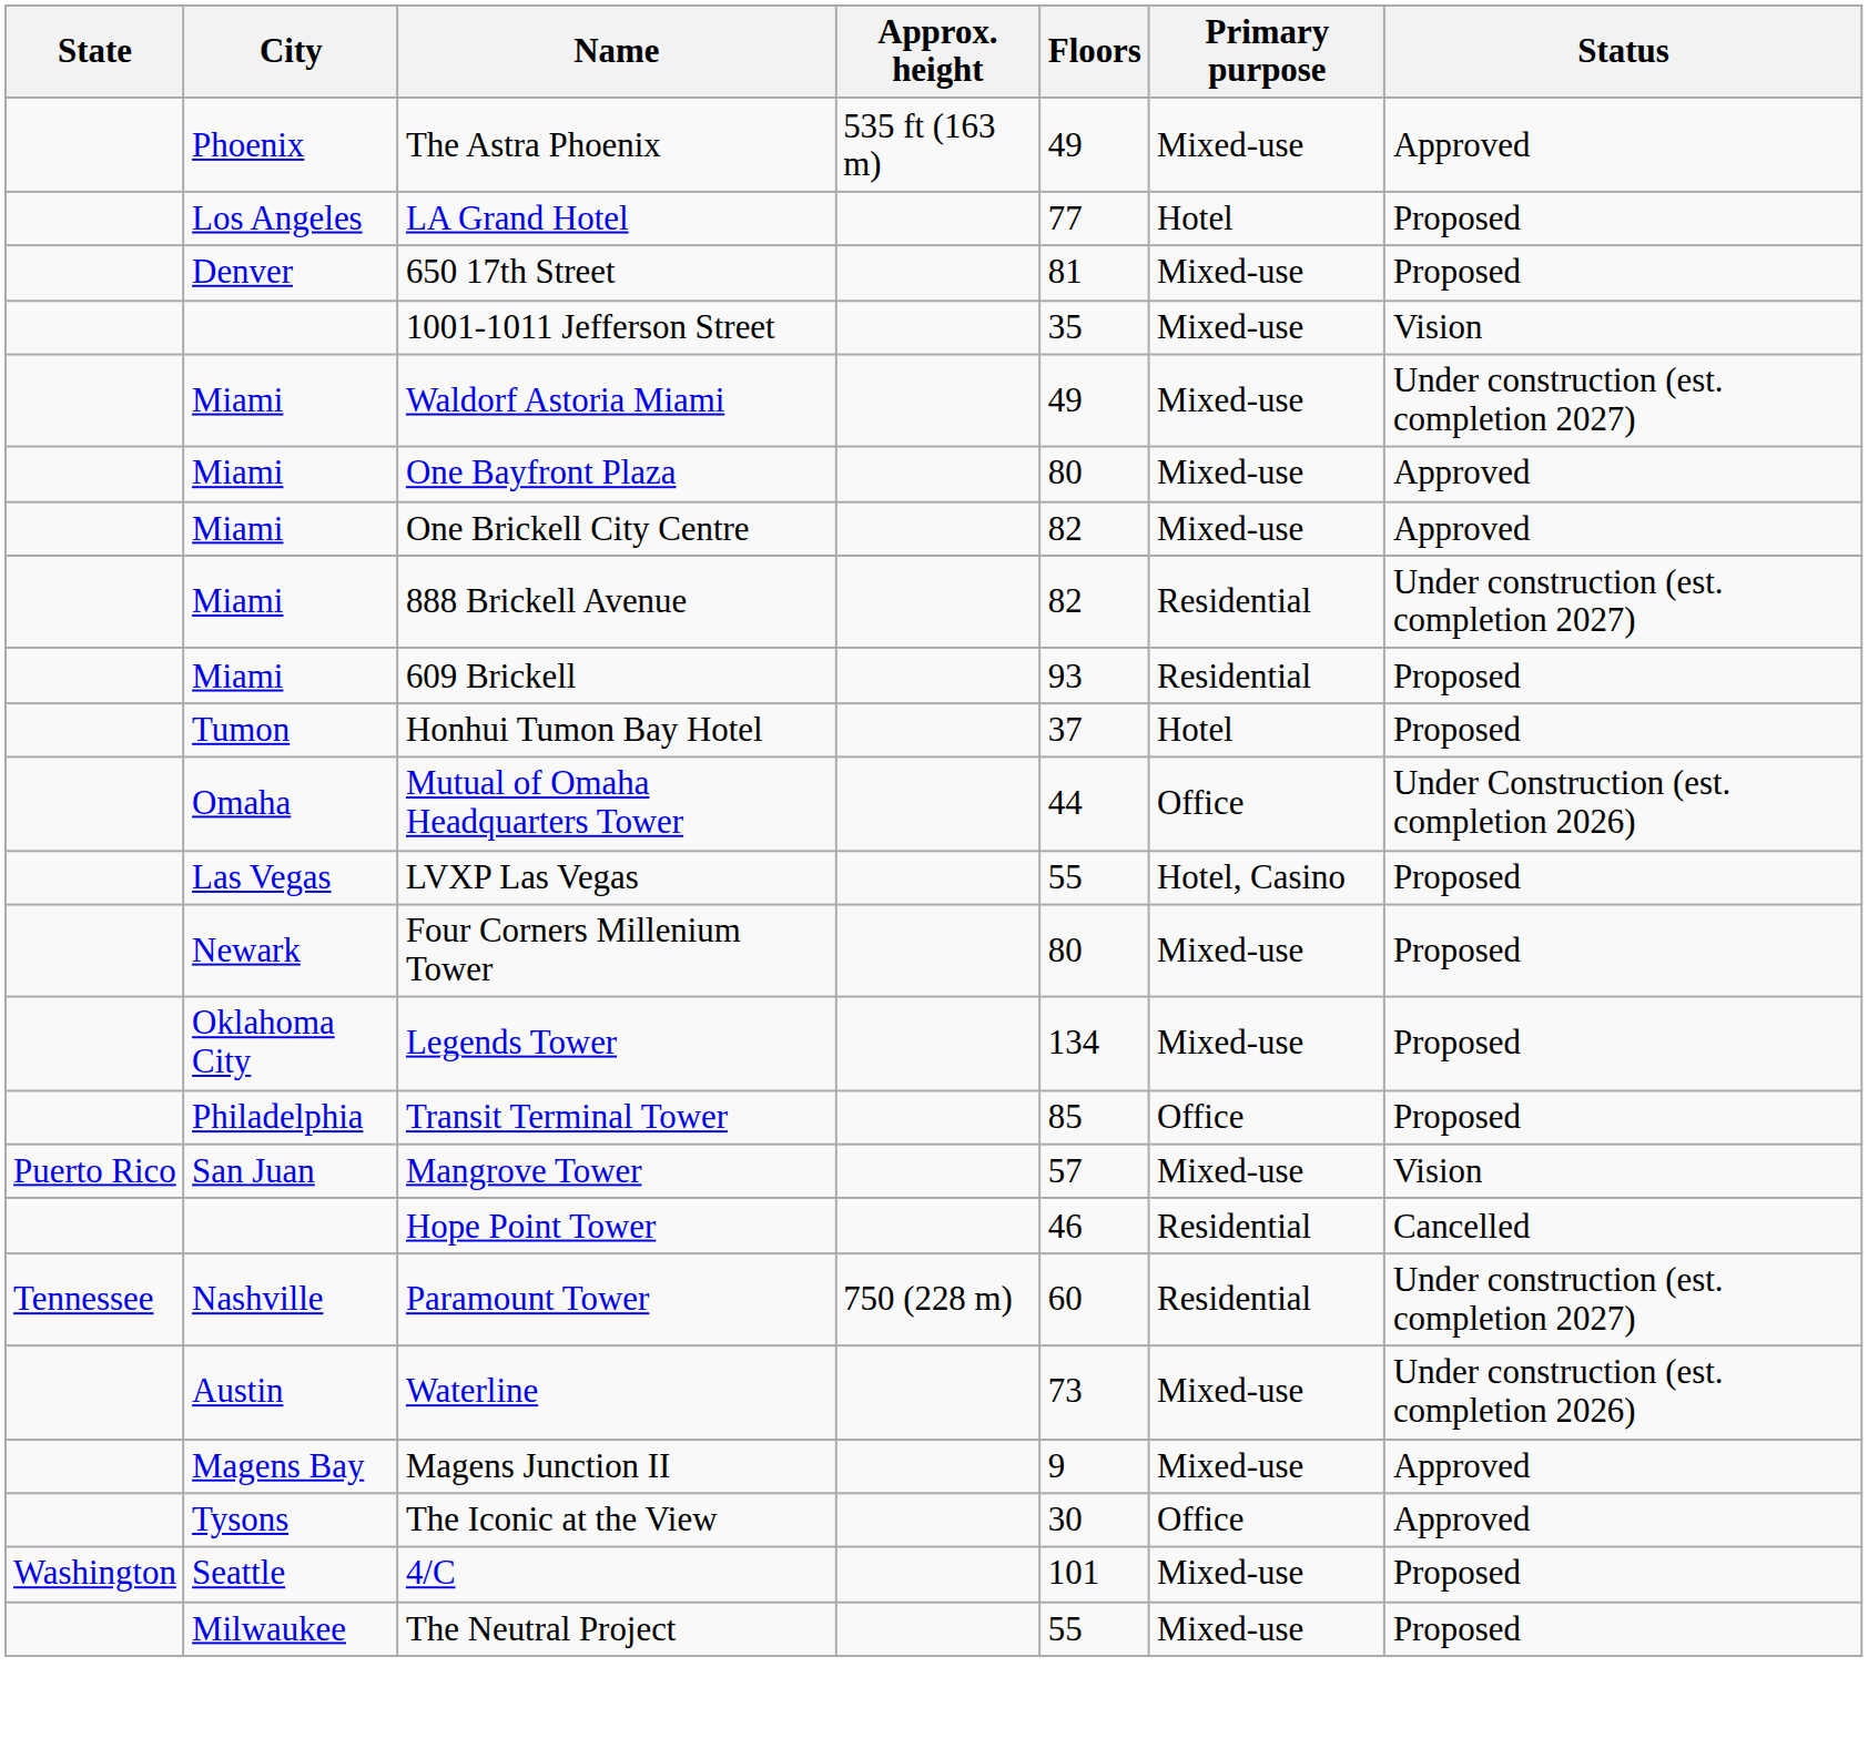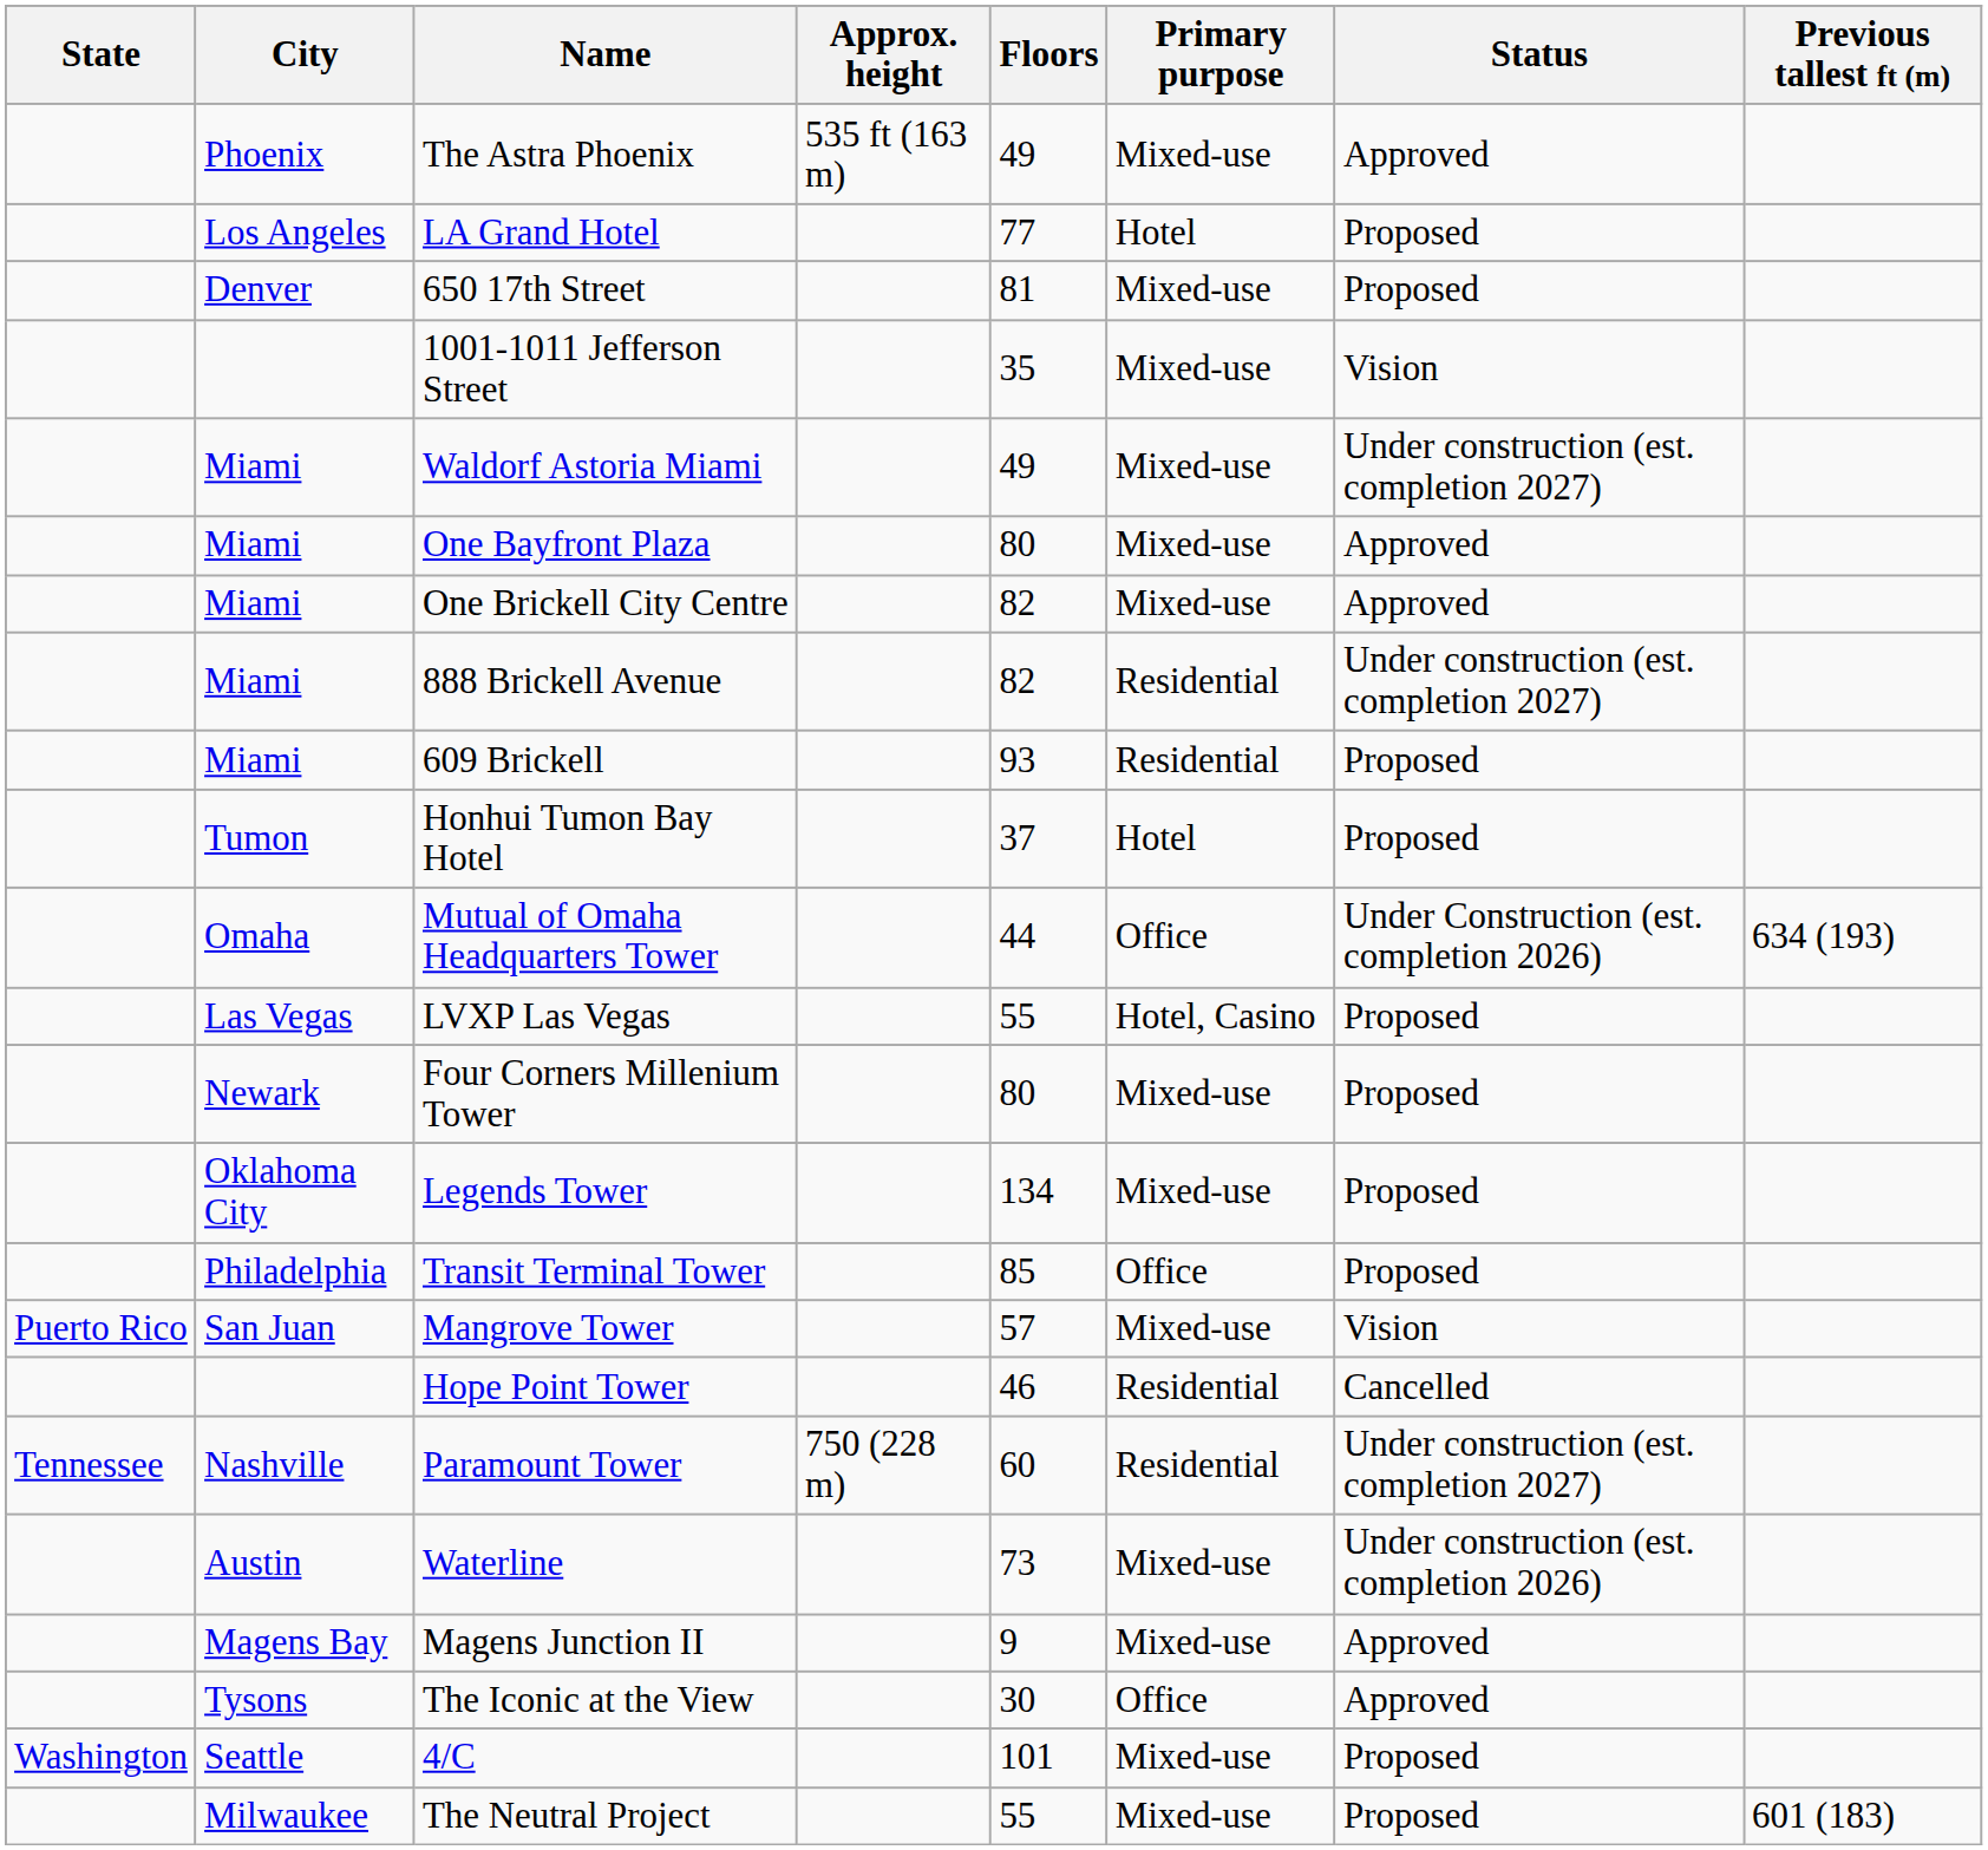 <table class="wikitable sortable" style="text-align:left">
 <tr>
 <th>State</th>
 <th>City</th>
 <th>Name</th>
 <th>Approx. height</th>
 <th>Floors</th>
 <th>Primary purpose</th>
 <th>Status</th>
+<th>Previous tallest <small>ft (m)</small></th>
 </tr>
 <tr>
 <td></td>
 <td><a href='#'>Phoenix</a></td>
 <td>The Astra Phoenix</td>
 <td>535 ft (163 m)</td>
 <td>49</td>
 <td>Mixed-use</td>
 <td>Approved</td>
+<td></td>
 </tr>
 <tr>
 <td></td>
 <td><a href='#'>Los Angeles</a></td>
 <td><a href='#'>LA Grand Hotel</a></td>
 <td></td>
 <td>77</td>
 <td>Hotel</td>
 <td>Proposed</td>
+<td></td>
 </tr>
 <tr>
 <td></td>
 <td><a href='#'>Denver</a></td>
 <td>650 17th Street</td>
 <td></td>
 <td>81</td>
 <td>Mixed-use</td>
 <td>Proposed</td>
+<td></td>
 </tr>
 <tr>
 <td></td>
 <td></td>
 <td>1001-1011 Jefferson Street</td>
 <td></td>
 <td>35</td>
 <td>Mixed-use</td>
 <td>Vision</td>
+<td></td>
 </tr>
 <tr>
 <td></td>
 <td><a href='#'>Miami</a></td>
 <td><a href='#'>Waldorf Astoria Miami</a></td>
 <td></td>
 <td>49</td>
 <td>Mixed-use</td>
 <td>Under construction (est. completion 2027)</td>
+<td></td>
 </tr>
 <tr>
 <td></td>
 <td><a href='#'>Miami</a></td>
 <td><a href='#'>One Bayfront Plaza</a></td>
 <td></td>
 <td>80</td>
 <td>Mixed-use</td>
 <td>Approved</td>
+<td></td>
 </tr>
 <tr>
 <td></td>
 <td><a href='#'>Miami</a></td>
 <td>One Brickell City Centre</td>
 <td></td>
 <td>82</td>
 <td>Mixed-use</td>
 <td>Approved</td>
+<td></td>
 </tr>
 <tr>
 <td></td>
 <td><a href='#'>Miami</a></td>
 <td>888 Brickell Avenue</td>
 <td></td>
 <td>82</td>
 <td>Residential</td>
 <td>Under construction (est. completion 2027)</td>
+<td></td>
 </tr>
 <tr>
 <td></td>
 <td><a href='#'>Miami</a></td>
 <td>609 Brickell</td>
 <td></td>
 <td>93</td>
 <td>Residential</td>
 <td>Proposed</td>
+<td></td>
 </tr>
 <tr>
 <td></td>
 <td><a href='#'>Tumon</a></td>
 <td>Honhui Tumon Bay Hotel</td>
 <td></td>
 <td>37</td>
 <td>Hotel</td>
 <td>Proposed</td>
+<td></td>
 </tr>
 <tr>
 <td></td>
 <td><a href='#'>Omaha</a></td>
 <td><a href='#'>Mutual of Omaha Headquarters Tower</a></td>
 <td></td>
 <td>44</td>
 <td>Office</td>
 <td>Under Construction (est. completion 2026)</td>
+<td>634 (193)</td>
 </tr>
 <tr>
 <td></td>
 <td><a href='#'>Las Vegas</a></td>
 <td>LVXP Las Vegas</td>
 <td></td>
 <td>55</td>
 <td>Hotel, Casino</td>
 <td>Proposed</td>
+<td></td>
 </tr>
 <tr>
 <td></td>
 <td><a href='#'>Newark</a></td>
 <td>Four Corners Millenium Tower</td>
 <td></td>
 <td>80</td>
 <td>Mixed-use</td>
 <td>Proposed</td>
+<td></td>
 </tr>
 <tr>
 <td></td>
 <td><a href='#'>Oklahoma City</a></td>
 <td><a href='#'>Legends Tower</a></td>
 <td></td>
 <td>134</td>
 <td>Mixed-use</td>
 <td>Proposed</td>
+<td></td>
 </tr>
 <tr>
 <td></td>
 <td><a href='#'>Philadelphia</a></td>
 <td><a href='#'>Transit Terminal Tower</a></td>
 <td></td>
 <td>85</td>
 <td>Office</td>
 <td>Proposed</td>
+<td></td>
 </tr>
 <tr>
 <td> <a href='#'>Puerto Rico</a></td>
 <td><a href='#'>San Juan</a></td>
 <td><a href='#'>Mangrove Tower</a></td>
 <td></td>
 <td>57</td>
 <td>Mixed-use</td>
 <td>Vision</td>
+<td></td>
 </tr>
 <tr>
 <td></td>
 <td></td>
 <td><a href='#'>Hope Point Tower</a></td>
 <td></td>
 <td>46</td>
 <td>Residential</td>
 <td>Cancelled</td>
+<td></td>
 </tr>
 <tr>
 <td> <a href='#'>Tennessee</a></td>
 <td><a href='#'>Nashville</a></td>
 <td><a href='#'>Paramount Tower</a></td>
 <td>750 (228 m)</td>
 <td>60</td>
 <td>Residential</td>
 <td>Under construction (est. completion 2027)</td>
+<td></td>
 </tr>
 <tr>
 <td></td>
 <td><a href='#'>Austin</a></td>
 <td><a href='#'>Waterline</a></td>
 <td></td>
 <td>73</td>
 <td>Mixed-use</td>
 <td>Under construction (est. completion 2026)</td>
+<td></td>
 </tr>
 <tr>
 <td></td>
 <td><a href='#'>Magens Bay</a></td>
 <td>Magens Junction II</td>
 <td></td>
 <td>9</td>
 <td>Mixed-use</td>
 <td>Approved</td>
+<td></td>
 </tr>
 <tr>
 <td></td>
 <td><a href='#'>Tysons</a></td>
 <td>The Iconic at the View</td>
 <td></td>
 <td>30</td>
 <td>Office</td>
 <td>Approved</td>
+<td></td>
 </tr>
 <tr>
 <td> <a href='#'>Washington</a></td>
 <td><a href='#'>Seattle</a></td>
 <td><a href='#'>4/C</a></td>
 <td></td>
 <td>101</td>
 <td>Mixed-use</td>
 <td>Proposed</td>
+<td></td>
 </tr>
 <tr>
 <td></td>
 <td><a href='#'>Milwaukee</a></td>
 <td>The Neutral Project</td>
 <td></td>
 <td>55</td>
 <td>Mixed-use</td>
 <td>Proposed</td>
+<td>601 (183)</td>
 </tr>
 </table>
